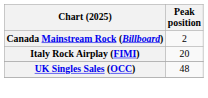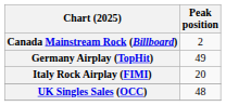 <table class="wikitable sortable plainrowheaders" style="text-align:center;">
 <tr>
 <th scope="col">Chart (2025)</th>
 <th scope="col">Peak<br>position</th>
 </tr>
 <tr>
 <th scope="row">Canada <a href='#'>Mainstream Rock</a> (<em><a href='#'>Billboard</a></em>)</th>
 <td>2</td>
+</tr>
+<tr>
+<th scope="row">Germany Airplay (<a href='#'>TopHit</a>)</th>
+<td>49</td>
 </tr>
 <tr>
 <th scope="row">Italy Rock Airplay (<a href='#'>FIMI</a>)</th>
 <td>20</td>
 </tr>
 <tr>
 </tr>
 <tr>
 <th scope="row"><a href='#'>UK Singles Sales</a> (<a href='#'>OCC</a>)</th>
 <td>48</td>
 </tr>
 <tr>
 </tr>
 <tr>
 </tr>
 </table>
